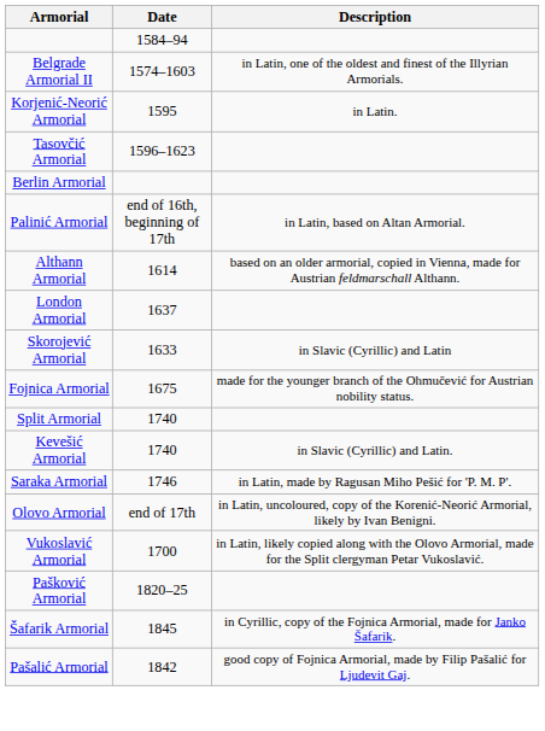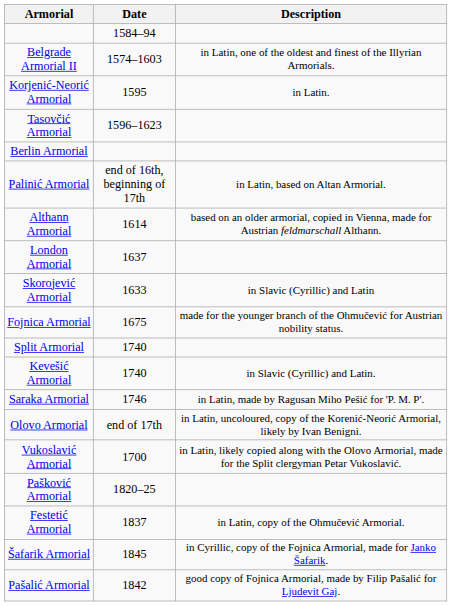 <table class="wikitable" style="text-align:center">
 <tr>
 <th style="width:110px;">Armorial</th>
 <th style="width:100px;">Date</th>
 <th style="width:350px;">Description</th>
 </tr>
 <tr>
 <td><br></td>
 <td>1584–94</td>
 <td style=font-size:90%;></td>
 </tr>
 <tr>
 <td><a href='#'>Belgrade Armorial II</a><br></td>
 <td>1574–1603</td>
 <td style=font-size:90%;>in Latin, one of the oldest and finest of the Illyrian Armorials.</td>
 </tr>
 <tr>
 <td><a href='#'>Korjenić-Neorić Armorial</a><br></td>
 <td>1595</td>
 <td style=font-size:90%;>in Latin.</td>
 </tr>
 <tr>
 <td><a href='#'>Tasovčić Armorial</a><br></td>
 <td>1596–1623</td>
 <td style=font-size:90%;></td>
 </tr>
 <tr>
 <td><a href='#'>Berlin Armorial</a><br></td>
 <td></td>
 <td></td>
 </tr>
 <tr>
 <td><a href='#'>Palinić Armorial</a><br></td>
 <td>end of 16th, beginning of 17th</td>
 <td style=font-size:90%;>in Latin, based on Altan Armorial.</td>
 </tr>
 <tr>
 <td><a href='#'>Althann Armorial</a><br></td>
 <td>1614</td>
 <td style=font-size:90%;>based on an older armorial, copied in Vienna, made for Austrian <em>feldmarschall</em> Althann.</td>
 </tr>
 <tr>
 <td><a href='#'>London Armorial</a><br></td>
 <td>1637</td>
 <td style=font-size:90%;></td>
 </tr>
 <tr>
 <td><a href='#'>Skorojević Armorial</a><br></td>
 <td>1633</td>
 <td style=font-size:90%;>in Slavic (Cyrillic) and Latin</td>
 </tr>
 <tr>
 <td><a href='#'>Fojnica Armorial</a><br></td>
 <td>1675</td>
 <td style=font-size:90%;>made for the younger branch of the Ohmučević for Austrian nobility status.</td>
 </tr>
 <tr>
 <td><a href='#'>Split Armorial</a><br></td>
 <td>1740</td>
 <td style=font-size:90%;></td>
 </tr>
 <tr>
 <td><a href='#'>Kevešić Armorial</a><br></td>
 <td>1740</td>
 <td style=font-size:90%;>in Slavic (Cyrillic) and Latin.</td>
 </tr>
 <tr>
 <td><a href='#'>Saraka Armorial</a><br></td>
 <td>1746</td>
 <td style=font-size:90%;>in Latin, made by Ragusan Miho Pešić for 'P. M. P'.</td>
 </tr>
 <tr>
 <td><a href='#'>Olovo Armorial</a><br></td>
 <td>end of 17th</td>
 <td style=font-size:90%;>in Latin, uncoloured, copy of the Korenić-Neorić Armorial, likely by Ivan Benigni.</td>
 </tr>
 <tr>
 <td><a href='#'>Vukoslavić Armorial</a><br></td>
 <td>1700</td>
 <td style=font-size:90%;>in Latin, likely copied along with the Olovo Armorial, made for the Split clergyman Petar Vukoslavić.</td>
 </tr>
 <tr>
 <td><a href='#'>Pašković Armorial</a><br></td>
 <td>1820–25</td>
 <td style=font-size:90%;></td>
 </tr>
 <tr>
+<td><a href='#'>Festetić Armorial</a><br></td>
+<td>1837</td>
+<td style=font-size:90%;>in Latin, copy of the Ohmučević Armorial.</td>
+</tr>
+<tr>
 <td><a href='#'>Šafarik Armorial</a><br></td>
 <td>1845</td>
 <td style=font-size:90%;>in Cyrillic, copy of the Fojnica Armorial, made for <a href='#'>Janko Šafarik</a>.</td>
 </tr>
 <tr>
 <td><a href='#'>Pašalić Armorial</a><br></td>
 <td>1842</td>
 <td style=font-size:90%;>good copy of Fojnica Armorial, made by Filip Pašalić for <a href='#'>Ljudevit Gaj</a>.</td>
 </tr>
 </table>
